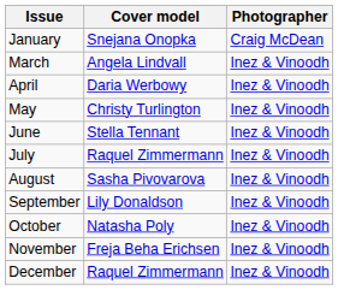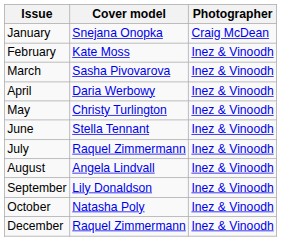 <table class="sortable wikitable">
 <tr>
 <th>Issue</th>
 <th>Cover model</th>
 <th>Photographer</th>
 </tr>
 <tr>
 <td>January</td>
 <td><a href='#'>Snejana Onopka</a></td>
 <td><a href='#'>Craig McDean</a></td>
 </tr>
 <tr>
+<td>February</td>
+<td><a href='#'>Kate Moss</a></td>
+<td><a href='#'>Inez & Vinoodh</a></td>
+</tr>
+<tr>
 <td>March</td>
-<td><a href='#'>Angela Lindvall</a></td>
+<td><a href='#'>Sasha Pivovarova</a></td>
 <td><a href='#'>Inez & Vinoodh</a></td>
 </tr>
 <tr>
 <td>April</td>
 <td><a href='#'>Daria Werbowy</a></td>
 <td><a href='#'>Inez & Vinoodh</a></td>
 </tr>
 <tr>
 <td>May</td>
 <td><a href='#'>Christy Turlington</a></td>
 <td><a href='#'>Inez & Vinoodh</a></td>
 </tr>
 <tr>
 <td>June</td>
 <td><a href='#'>Stella Tennant</a></td>
 <td><a href='#'>Inez & Vinoodh</a></td>
 </tr>
 <tr>
 <td>July</td>
 <td><a href='#'>Raquel Zimmermann</a></td>
 <td><a href='#'>Inez & Vinoodh</a></td>
 </tr>
 <tr>
 <td>August</td>
-<td><a href='#'>Sasha Pivovarova</a></td>
+<td><a href='#'>Angela Lindvall</a></td>
 <td><a href='#'>Inez & Vinoodh</a></td>
 </tr>
 <tr>
 <td>September</td>
 <td><a href='#'>Lily Donaldson</a></td>
 <td><a href='#'>Inez & Vinoodh</a></td>
 </tr>
 <tr>
 <td>October</td>
 <td><a href='#'>Natasha Poly</a></td>
 <td><a href='#'>Inez & Vinoodh</a></td>
 </tr>
 <tr>
-<td>November</td>
-<td><a href='#'>Freja Beha Erichsen</a></td>
-<td><a href='#'>Inez & Vinoodh</a></td>
-</tr>
-<tr>
 <td>December</td>
 <td><a href='#'>Raquel Zimmermann</a></td>
 <td><a href='#'>Inez & Vinoodh</a></td>
 </tr>
 </table>
